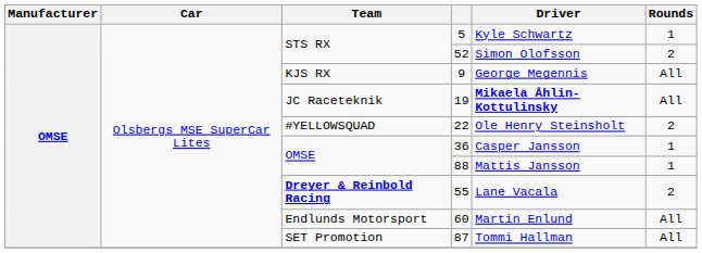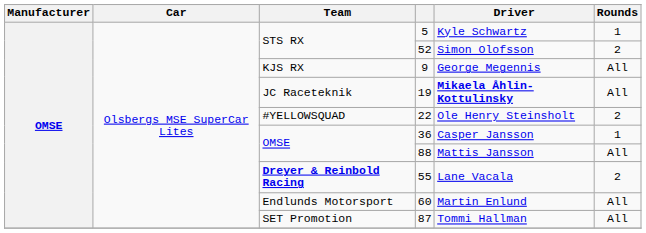 <table class="wikitable" style="font-size:85%;">
 <tr>
 <th>Manufacturer</th>
 <th>Car</th>
 <th>Team</th>
 <th></th>
 <th>Driver</th>
 <th>Rounds</th>
 </tr>
 <tr>
 <th rowspan="10"><a href='#'>OMSE</a></th>
 <td rowspan="10" align="center"><a href='#'>Olsbergs MSE SuperCar Lites</a></td>
 <td rowspan="2"> STS RX</td>
 <td align=center>5</td>
 <td> <a href='#'>Kyle Schwartz</a></td>
 <td align=center>1</td>
 </tr>
 <tr>
 <td align=center>52</td>
 <td> <a href='#'>Simon Olofsson</a></td>
 <td align=center>2</td>
 </tr>
 <tr>
 <td> KJS RX</td>
 <td align=center>9</td>
 <td> <a href='#'>George Megennis</a></td>
 <td align=center>All</td>
 </tr>
 <tr>
 <td> JC Raceteknik</td>
 <td align=center>19</td>
 <td><strong> <a href='#'>Mikaela Åhlin-Kottulinsky</a></strong></td>
 <td align=center>All</td>
 </tr>
 <tr>
 <td> #YELLOWSQUAD</td>
 <td align=center>22</td>
 <td> <a href='#'>Ole Henry Steinsholt</a></td>
 <td align=center>2</td>
 </tr>
 <tr>
 <td rowspan="2"> <a href='#'>OMSE</a></td>
 <td align=center>36</td>
 <td> <a href='#'>Casper Jansson</a></td>
 <td align=center>1</td>
 </tr>
 <tr>
 <td align=center>88</td>
 <td> <a href='#'>Mattis Jansson</a></td>
-<td align=center>1</td>
+<td align=center>All</td>
 </tr>
 <tr>
 <td><strong> <a href='#'>Dreyer & Reinbold Racing</a></strong></td>
 <td align=center>55</td>
 <td> <a href='#'>Lane Vacala</a></td>
 <td align=center>2</td>
 </tr>
 <tr>
 <td> Endlunds Motorsport</td>
 <td align=center>60</td>
 <td> <a href='#'>Martin Enlund</a></td>
 <td align=center>All</td>
 </tr>
 <tr>
 <td> SET Promotion</td>
 <td align=center>87</td>
 <td> <a href='#'>Tommi Hallman</a></td>
 <td align=center>All</td>
 </tr>
 <tr>
 </tr>
 </table>
